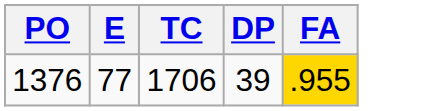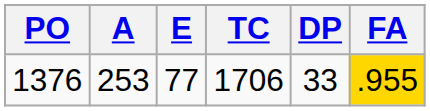 <table class="wikitable">
 <tr>
 <th><a href='#'>PO</a></th>
+<th><a href='#'>A</a></th>
 <th><a href='#'>E</a></th>
 <th><a href='#'>TC</a></th>
 <th><a href='#'>DP</a></th>
 <th><a href='#'>FA</a></th>
 </tr>
 <tr align=center>
 <td>1376</td>
+<td>253</td>
 <td>77</td>
 <td>1706</td>
-<td>39</td>
+<td>33</td>
 <td style="background: gold;">.955</td>
 </tr>
 </table>
